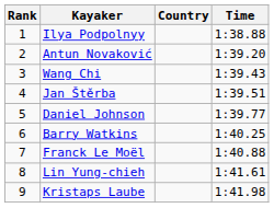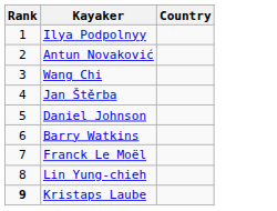 <table class="wikitable" style="text-align:center">
 <tr>
 <th>Rank</th>
 <th>Kayaker</th>
 <th>Country</th>
-<th>Time</th>
 </tr>
 <tr>
 <td>1</td>
 <td align="left"><a href='#'>Ilya Podpolnyy</a></td>
 <td align="left"></td>
-<td>1:38.88</td>
 </tr>
 <tr>
 <td>2</td>
 <td align="left"><a href='#'>Antun Novaković</a></td>
 <td align="left"></td>
-<td>1:39.20</td>
 </tr>
 <tr>
 <td>3</td>
 <td align="left"><a href='#'>Wang Chi</a></td>
 <td align="left"></td>
-<td>1:39.43</td>
 </tr>
 <tr>
 <td>4</td>
 <td align="left"><a href='#'>Jan Štěrba</a></td>
 <td align="left"></td>
-<td>1:39.51</td>
 </tr>
 <tr>
 <td>5</td>
 <td align="left"><a href='#'>Daniel Johnson</a></td>
 <td align="left"></td>
-<td>1:39.77</td>
 </tr>
 <tr>
 <td>6</td>
 <td align="left"><a href='#'>Barry Watkins</a></td>
 <td align="left"></td>
-<td>1:40.25</td>
 </tr>
 <tr>
 <td>7</td>
 <td align="left"><a href='#'>Franck Le Moël</a></td>
 <td align="left"></td>
-<td>1:40.88</td>
 </tr>
 <tr>
 <td>8</td>
 <td align="left"><a href='#'>Lin Yung-chieh</a></td>
 <td align="left"></td>
-<td>1:41.61</td>
 </tr>
 <tr>
-<td>9</td>
+<td><strong>9</strong></td>
 <td align="left"><a href='#'>Kristaps Laube</a></td>
 <td align="left"></td>
-<td>1:41.98</td>
 </tr>
 </table>
